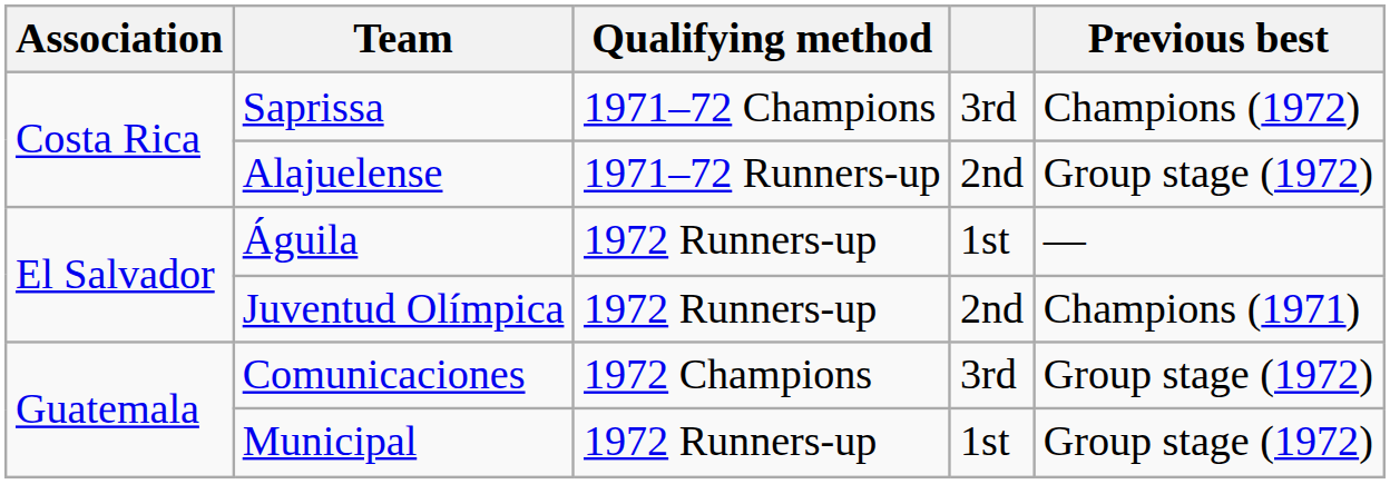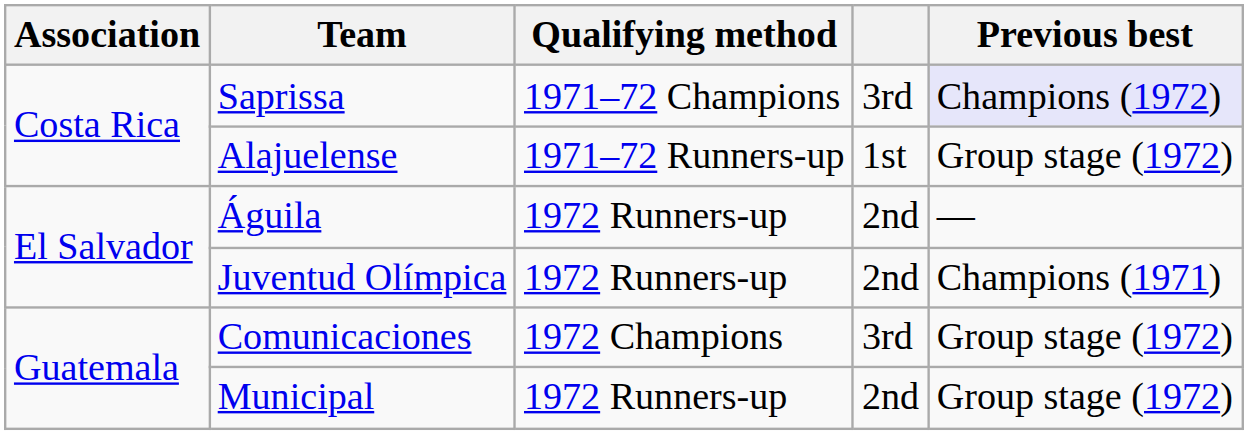 <table class="wikitable">
 <tr>
 <th>Association</th>
 <th>Team</th>
 <th>Qualifying method</th>
 <th></th>
 <th>Previous best</th>
 </tr>
 <tr>
 <td rowspan=2> <a href='#'>Costa Rica</a></td>
 <td><a href='#'>Saprissa</a></td>
 <td><a href='#'>1971–72</a> Champions</td>
 <td>3rd</td>
-<td>Champions (<a href='#'>1972</a>)</td>
+<td style="background: lavender;">Champions (<a href='#'>1972</a>)</td>
 </tr>
 <tr>
 <td><a href='#'>Alajuelense</a></td>
 <td><a href='#'>1971–72</a> Runners-up</td>
-<td>2nd</td>
+<td>1st</td>
 <td>Group stage (<a href='#'>1972</a>)</td>
 </tr>
 <tr>
 <td rowspan=2> <a href='#'>El Salvador</a></td>
 <td><a href='#'>Águila</a></td>
 <td><a href='#'>1972</a> Runners-up</td>
-<td>1st</td>
+<td>2nd</td>
 <td>—</td>
 </tr>
 <tr>
 <td><a href='#'>Juventud Olímpica</a></td>
 <td><a href='#'>1972</a> Runners-up</td>
 <td>2nd</td>
 <td>Champions (<a href='#'>1971</a>)</td>
 </tr>
 <tr>
 <td rowspan=2> <a href='#'>Guatemala</a></td>
 <td><a href='#'>Comunicaciones</a></td>
 <td><a href='#'>1972</a> Champions</td>
 <td>3rd</td>
 <td>Group stage (<a href='#'>1972</a>)</td>
 </tr>
 <tr>
 <td><a href='#'>Municipal</a></td>
 <td><a href='#'>1972</a> Runners-up</td>
-<td>1st</td>
+<td>2nd</td>
 <td>Group stage (<a href='#'>1972</a>)</td>
 </tr>
 </table>
